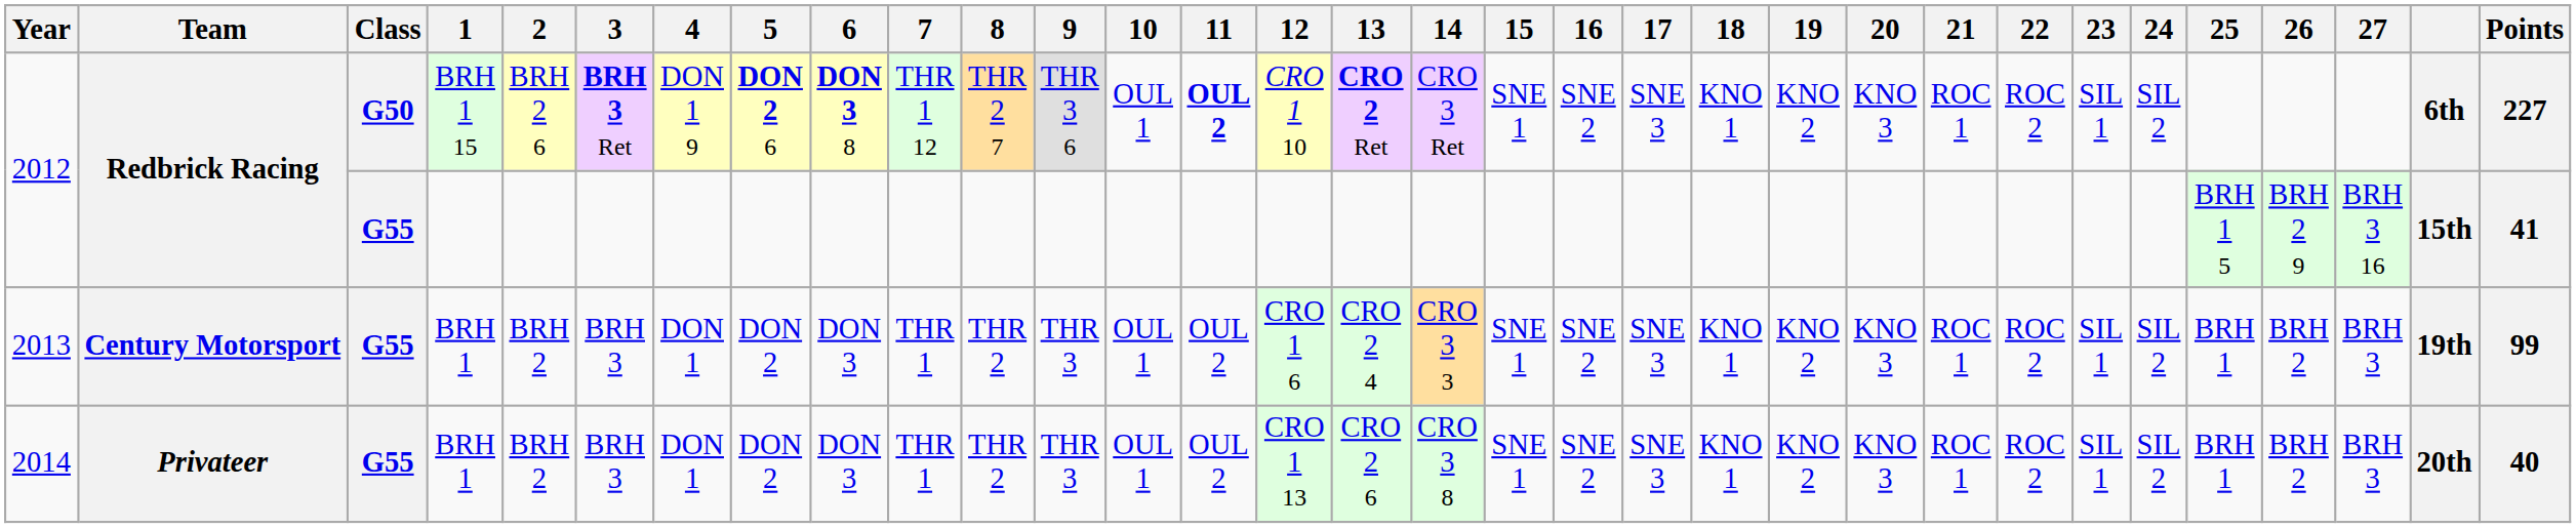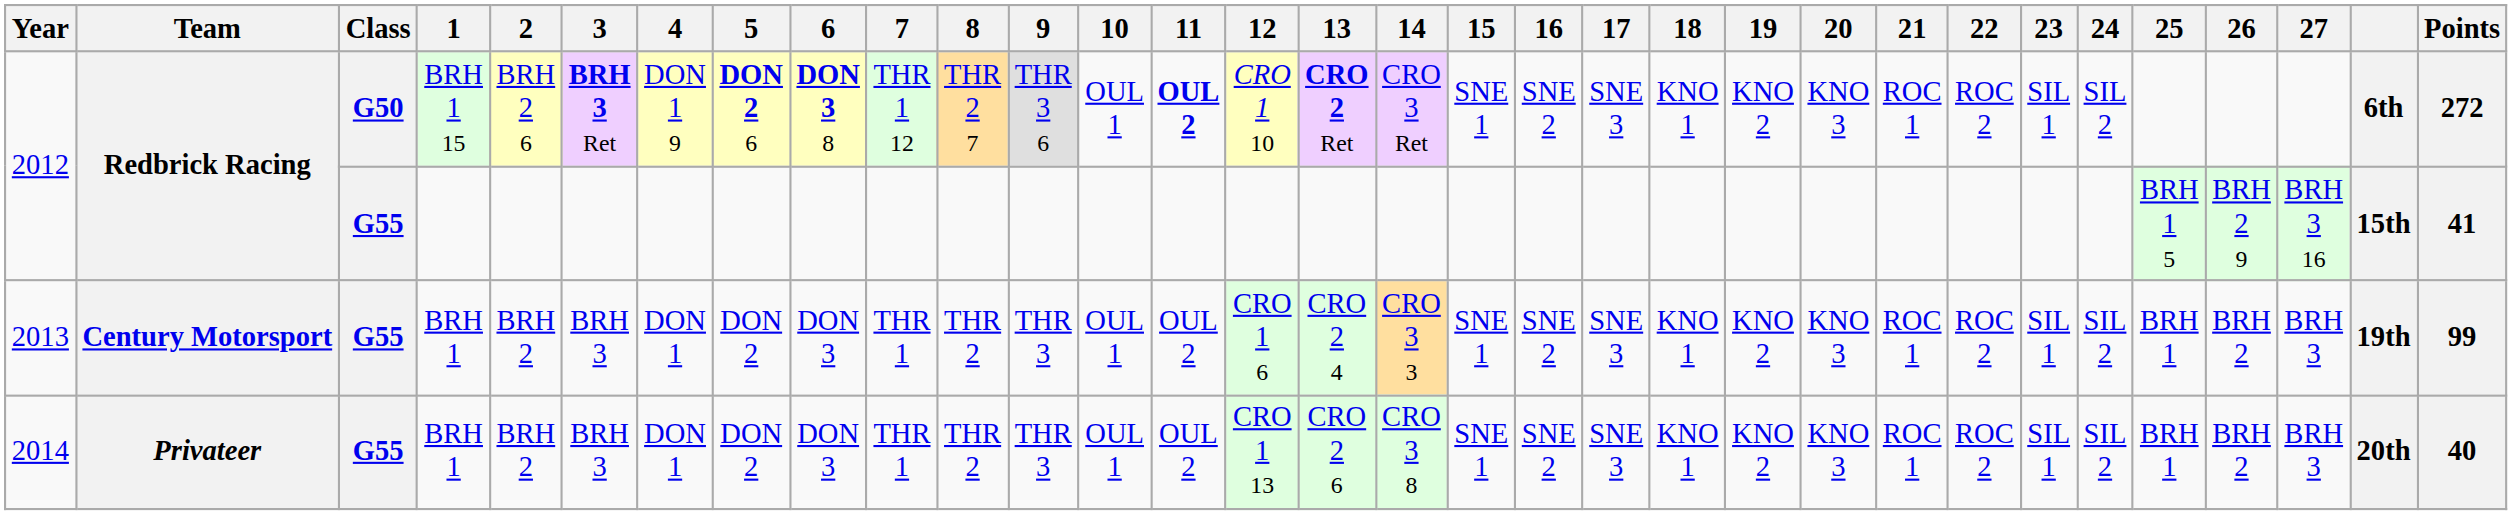 <table class="wikitable" style="text-align:center; font-size:85%">
 <tr>
 <th>Year</th>
 <th>Team</th>
 <th>Class</th>
 <th>1</th>
 <th>2</th>
 <th>3</th>
 <th>4</th>
 <th>5</th>
 <th>6</th>
 <th>7</th>
 <th>8</th>
 <th>9</th>
 <th>10</th>
 <th>11</th>
 <th>12</th>
 <th>13</th>
 <th>14</th>
 <th>15</th>
 <th>16</th>
 <th>17</th>
 <th>18</th>
 <th>19</th>
 <th>20</th>
 <th>21</th>
 <th>22</th>
 <th>23</th>
 <th>24</th>
 <th>25</th>
 <th>26</th>
 <th>27</th>
 <th></th>
 <th>Points</th>
 </tr>
 <tr>
 <td rowspan=2><a href='#'>2012</a></td>
 <th rowspan=2 nowrap>Redbrick Racing</th>
 <th nowrap><a href='#'>G50</a></th>
 <td style="background:#DFFFDF;"><a href='#'>BRH<br>1</a><br><small>15</small></td>
 <td style="background:#FFFFBF;"><a href='#'>BRH<br>2</a><br><small>6</small></td>
 <td style="background:#EFCFFF;"><strong><a href='#'>BRH<br>3</a></strong><br><small>Ret</small></td>
 <td style="background:#FFFFBF;"><a href='#'>DON<br>1</a><br><small>9</small></td>
 <td style="background:#FFFFBF;"><strong><a href='#'>DON<br>2</a></strong><br><small>6</small></td>
 <td style="background:#FFFFBF;"><strong><a href='#'>DON<br>3</a></strong><br><small>8</small></td>
 <td style="background:#DFFFDF;"><a href='#'>THR<br>1</a><br><small>12</small></td>
 <td style="background:#FFDF9F;"><a href='#'>THR<br>2</a><br><small>7</small></td>
 <td style="background:#DFDFDF;"><a href='#'>THR<br>3</a><br><small>6</small></td>
 <td style="background:;"><a href='#'>OUL<br>1</a><br><small></small></td>
 <td style="background:;"><strong><a href='#'>OUL<br>2</a><br><small></small></strong></td>
 <td style="background:#FFFFBF;"><em><a href='#'>CRO<br>1</a></em><br><small>10</small></td>
 <td style="background:#EFCFFF;"><strong><a href='#'>CRO<br>2</a></strong><br><small>Ret</small></td>
 <td style="background:#EFCFFF;"><a href='#'>CRO<br>3</a><br><small>Ret</small></td>
 <td style="background:;"><a href='#'>SNE<br>1</a><br><small></small></td>
 <td style="background:;"><a href='#'>SNE<br>2</a><br><small></small></td>
 <td style="background:;"><a href='#'>SNE<br>3</a><br><small></small></td>
 <td style="background:;"><a href='#'>KNO<br>1</a><br><small></small></td>
 <td style="background:;"><a href='#'>KNO<br>2</a><br><small></small></td>
 <td style="background:;"><a href='#'>KNO<br>3</a><br><small></small></td>
 <td style="background:;"><a href='#'>ROC<br>1</a><br><small></small></td>
 <td style="background:;"><a href='#'>ROC<br>2</a><br><small></small></td>
 <td style="background:;"><a href='#'>SIL<br>1</a><br><small></small></td>
 <td style="background:;"><a href='#'>SIL<br>2</a><br><small></small></td>
 <td></td>
 <td></td>
 <td></td>
 <th>6th</th>
-<th>227</th>
+<th>272</th>
 </tr>
 <tr>
 <th nowrap><a href='#'>G55</a></th>
 <td></td>
 <td></td>
 <td></td>
 <td></td>
 <td></td>
 <td></td>
 <td></td>
 <td></td>
 <td></td>
 <td></td>
 <td></td>
 <td></td>
 <td></td>
 <td></td>
 <td></td>
 <td></td>
 <td></td>
 <td></td>
 <td></td>
 <td></td>
 <td></td>
 <td></td>
 <td></td>
 <td></td>
 <td style="background:#DFFFDF;"><a href='#'>BRH<br>1</a><br><small>5</small></td>
 <td style="background:#DFFFDF;"><a href='#'>BRH<br>2</a><br><small>9</small></td>
 <td style="background:#DFFFDF;"><a href='#'>BRH<br>3</a><br><small>16</small></td>
 <th>15th</th>
 <th>41</th>
 </tr>
 <tr>
 <td><a href='#'>2013</a></td>
 <th nowrap><a href='#'>Century Motorsport</a></th>
 <th nowrap><a href='#'>G55</a></th>
 <td style="background:;"><a href='#'>BRH<br>1</a><br><small></small></td>
 <td style="background:;"><a href='#'>BRH<br>2</a><br><small></small></td>
 <td style="background:;"><a href='#'>BRH<br>3</a><br><small></small></td>
 <td style="background:;"><a href='#'>DON<br>1</a><br><small></small></td>
 <td style="background:;"><a href='#'>DON<br>2</a><br><small></small></td>
 <td style="background:;"><a href='#'>DON<br>3</a><br><small></small></td>
 <td style="background:;"><a href='#'>THR<br>1</a><br><small></small></td>
 <td style="background:;"><a href='#'>THR<br>2</a><br><small></small></td>
 <td style="background:;"><a href='#'>THR<br>3</a><br><small></small></td>
 <td style="background:;"><a href='#'>OUL<br>1</a><br><small></small></td>
 <td style="background:;"><a href='#'>OUL<br>2</a><br><small></small></td>
 <td style="background:#DFFFDF;"><a href='#'>CRO<br>1</a><br><small>6</small></td>
 <td style="background:#DFFFDF;"><a href='#'>CRO<br>2</a><br><small>4</small></td>
 <td style="background:#FFDF9F;"><a href='#'>CRO<br>3</a><br><small>3</small></td>
 <td style="background:;"><a href='#'>SNE<br>1</a><br><small></small></td>
 <td style="background:;"><a href='#'>SNE<br>2</a><br><small></small></td>
 <td style="background:;"><a href='#'>SNE<br>3</a><br><small></small></td>
 <td style="background:;"><a href='#'>KNO<br>1</a><br><small></small></td>
 <td style="background:;"><a href='#'>KNO<br>2</a><br><small></small></td>
 <td style="background:;"><a href='#'>KNO<br>3</a><br><small></small></td>
 <td style="background:;"><a href='#'>ROC<br>1</a><br><small></small></td>
 <td style="background:;"><a href='#'>ROC<br>2</a><br><small></small></td>
 <td style="background:;"><a href='#'>SIL<br>1</a><br><small></small></td>
 <td style="background:;"><a href='#'>SIL<br>2</a><br><small></small></td>
 <td style="background:;"><a href='#'>BRH<br>1</a><br><small></small></td>
 <td style="background:;"><a href='#'>BRH<br>2</a><br><small></small></td>
 <td style="background:;"><a href='#'>BRH<br>3</a><br><small></small></td>
 <th>19th</th>
 <th>99</th>
 </tr>
 <tr>
 <td><a href='#'>2014</a></td>
 <th><em>Privateer</em></th>
 <th nowrap><a href='#'>G55</a></th>
 <td style="background:;"><a href='#'>BRH<br>1</a><br><small></small></td>
 <td style="background:;"><a href='#'>BRH<br>2</a><br><small></small></td>
 <td style="background:;"><a href='#'>BRH<br>3</a><br><small></small></td>
 <td style="background:;"><a href='#'>DON<br>1</a><br><small></small></td>
 <td style="background:;"><a href='#'>DON<br>2</a><br><small></small></td>
 <td style="background:;"><a href='#'>DON<br>3</a><br><small></small></td>
 <td style="background:;"><a href='#'>THR<br>1</a><br><small></small></td>
 <td style="background:;"><a href='#'>THR<br>2</a><br><small></small></td>
 <td style="background:;"><a href='#'>THR<br>3</a><br><small></small></td>
 <td style="background:;"><a href='#'>OUL<br>1</a><br><small></small></td>
 <td style="background:;"><a href='#'>OUL<br>2</a><br><small></small></td>
 <td style="background:#DFFFDF;"><a href='#'>CRO<br>1</a><br><small>13</small></td>
 <td style="background:#DFFFDF;"><a href='#'>CRO<br>2</a><br><small>6</small></td>
 <td style="background:#DFFFDF;"><a href='#'>CRO<br>3</a><br><small>8</small></td>
 <td style="background:;"><a href='#'>SNE<br>1</a><br><small></small></td>
 <td style="background:;"><a href='#'>SNE<br>2</a><br><small></small></td>
 <td style="background:;"><a href='#'>SNE<br>3</a><br><small></small></td>
 <td style="background:;"><a href='#'>KNO<br>1</a><br><small></small></td>
 <td style="background:;"><a href='#'>KNO<br>2</a><br><small></small></td>
 <td style="background:;"><a href='#'>KNO<br>3</a><br><small></small></td>
 <td style="background:;"><a href='#'>ROC<br>1</a><br><small></small></td>
 <td style="background:;"><a href='#'>ROC<br>2</a><br><small></small></td>
 <td style="background:;"><a href='#'>SIL<br>1</a><br><small></small></td>
 <td style="background:;"><a href='#'>SIL<br>2</a><br><small></small></td>
 <td style="background:;"><a href='#'>BRH<br>1</a><br><small></small></td>
 <td style="background:;"><a href='#'>BRH<br>2</a><br><small></small></td>
 <td style="background:;"><a href='#'>BRH<br>3</a><br><small></small></td>
 <th>20th</th>
 <th>40</th>
 </tr>
 </table>
